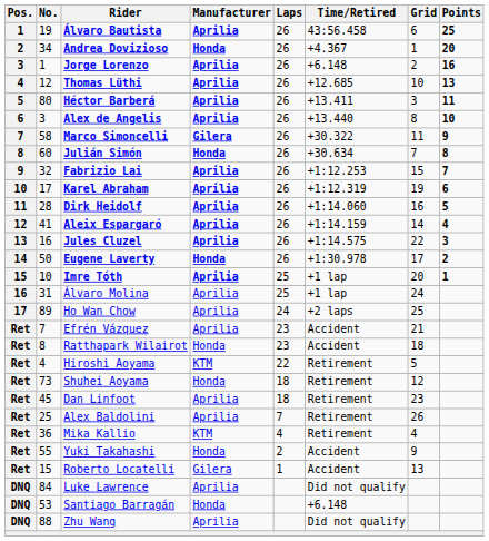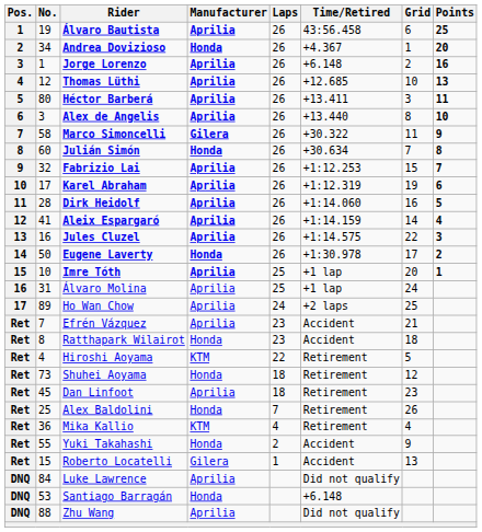 <table class="wikitable" style="font-size: 95%;">
 <tr>
 <th>Pos.</th>
 <th>No.</th>
 <th>Rider</th>
 <th>Manufacturer</th>
 <th>Laps</th>
 <th>Time/Retired</th>
 <th>Grid</th>
 <th>Points</th>
 </tr>
 <tr>
 <th>1</th>
 <td>19</td>
 <td> <strong><a href='#'>Álvaro Bautista</a></strong></td>
 <td><strong><a href='#'>Aprilia</a></strong></td>
 <td>26</td>
 <td>43:56.458</td>
 <td>6</td>
 <td><strong>25</strong></td>
 </tr>
 <tr>
 <th>2</th>
 <td>34</td>
 <td> <strong><a href='#'>Andrea Dovizioso</a></strong></td>
 <td><strong><a href='#'>Honda</a></strong></td>
 <td>26</td>
 <td>+4.367</td>
 <td>1</td>
 <td><strong>20</strong></td>
 </tr>
 <tr>
 <th>3</th>
 <td>1</td>
 <td> <strong><a href='#'>Jorge Lorenzo</a></strong></td>
 <td><strong><a href='#'>Aprilia</a></strong></td>
 <td>26</td>
 <td>+6.148</td>
 <td>2</td>
 <td><strong>16</strong></td>
 </tr>
 <tr>
 <th>4</th>
 <td>12</td>
 <td> <strong><a href='#'>Thomas Lüthi</a></strong></td>
 <td><strong><a href='#'>Aprilia</a></strong></td>
 <td>26</td>
 <td>+12.685</td>
 <td>10</td>
 <td><strong>13</strong></td>
 </tr>
 <tr>
 <th>5</th>
 <td>80</td>
 <td> <strong><a href='#'>Héctor Barberá</a></strong></td>
 <td><strong><a href='#'>Aprilia</a></strong></td>
 <td>26</td>
 <td>+13.411</td>
 <td>3</td>
 <td><strong>11</strong></td>
 </tr>
 <tr>
 <th>6</th>
 <td>3</td>
 <td> <strong><a href='#'>Alex de Angelis</a></strong></td>
 <td><strong><a href='#'>Aprilia</a></strong></td>
 <td>26</td>
 <td>+13.440</td>
 <td>8</td>
 <td><strong>10</strong></td>
 </tr>
 <tr>
 <th>7</th>
 <td>58</td>
 <td> <strong><a href='#'>Marco Simoncelli</a></strong></td>
 <td><strong><a href='#'>Gilera</a></strong></td>
 <td>26</td>
 <td>+30.322</td>
 <td>11</td>
 <td><strong>9</strong></td>
 </tr>
 <tr>
 <th>8</th>
 <td>60</td>
 <td> <strong><a href='#'>Julián Simón</a></strong></td>
 <td><strong><a href='#'>Honda</a></strong></td>
 <td>26</td>
 <td>+30.634</td>
 <td>7</td>
 <td><strong>8</strong></td>
 </tr>
 <tr>
 <th>9</th>
 <td>32</td>
 <td> <strong><a href='#'>Fabrizio Lai</a></strong></td>
 <td><strong><a href='#'>Aprilia</a></strong></td>
 <td>26</td>
 <td>+1:12.253</td>
 <td>15</td>
 <td><strong>7</strong></td>
 </tr>
 <tr>
 <th>10</th>
 <td>17</td>
 <td> <strong><a href='#'>Karel Abraham</a></strong></td>
 <td><strong><a href='#'>Aprilia</a></strong></td>
 <td>26</td>
 <td>+1:12.319</td>
 <td>19</td>
 <td><strong>6</strong></td>
 </tr>
 <tr>
 <th>11</th>
 <td>28</td>
 <td> <strong><a href='#'>Dirk Heidolf</a></strong></td>
 <td><strong><a href='#'>Aprilia</a></strong></td>
 <td>26</td>
 <td>+1:14.060</td>
 <td>16</td>
 <td><strong>5</strong></td>
 </tr>
 <tr>
 <th>12</th>
 <td>41</td>
 <td> <strong><a href='#'>Aleix Espargaró</a></strong></td>
 <td><strong><a href='#'>Aprilia</a></strong></td>
 <td>26</td>
 <td>+1:14.159</td>
 <td>14</td>
 <td><strong>4</strong></td>
 </tr>
 <tr>
 <th>13</th>
 <td>16</td>
 <td> <strong><a href='#'>Jules Cluzel</a></strong></td>
 <td><strong><a href='#'>Aprilia</a></strong></td>
 <td>26</td>
 <td>+1:14.575</td>
 <td>22</td>
 <td><strong>3</strong></td>
 </tr>
 <tr>
 <th>14</th>
 <td>50</td>
 <td> <strong><a href='#'>Eugene Laverty</a></strong></td>
 <td><strong><a href='#'>Honda</a></strong></td>
 <td>26</td>
 <td>+1:30.978</td>
 <td>17</td>
 <td><strong>2</strong></td>
 </tr>
 <tr>
 <th>15</th>
 <td>10</td>
 <td> <strong><a href='#'>Imre Tóth</a></strong></td>
 <td><strong><a href='#'>Aprilia</a></strong></td>
 <td>25</td>
 <td>+1 lap</td>
 <td>20</td>
 <td><strong>1</strong></td>
 </tr>
 <tr>
 <th>16</th>
 <td>31</td>
 <td> <a href='#'>Álvaro Molina</a></td>
 <td><a href='#'>Aprilia</a></td>
 <td>25</td>
 <td>+1 lap</td>
 <td>24</td>
 <td></td>
 </tr>
 <tr>
 <th>17</th>
 <td>89</td>
 <td> <a href='#'>Ho Wan Chow</a></td>
 <td><a href='#'>Aprilia</a></td>
 <td>24</td>
 <td>+2 laps</td>
 <td>25</td>
 <td></td>
 </tr>
 <tr>
 <th>Ret</th>
 <td>7</td>
 <td> <a href='#'>Efrén Vázquez</a></td>
 <td><a href='#'>Aprilia</a></td>
 <td>23</td>
 <td>Accident</td>
 <td>21</td>
 <td></td>
 </tr>
 <tr>
 <th>Ret</th>
 <td>8</td>
 <td> <a href='#'>Ratthapark Wilairot</a></td>
 <td><a href='#'>Honda</a></td>
 <td>23</td>
 <td>Accident</td>
 <td>18</td>
 <td></td>
 </tr>
 <tr>
 <th>Ret</th>
 <td>4</td>
 <td> <a href='#'>Hiroshi Aoyama</a></td>
 <td><a href='#'>KTM</a></td>
 <td>22</td>
 <td>Retirement</td>
 <td>5</td>
 <td></td>
 </tr>
 <tr>
 <th>Ret</th>
 <td>73</td>
 <td> <a href='#'>Shuhei Aoyama</a></td>
 <td><a href='#'>Honda</a></td>
 <td>18</td>
 <td>Retirement</td>
 <td>12</td>
 <td></td>
 </tr>
 <tr>
 <th>Ret</th>
 <td>45</td>
 <td> <a href='#'>Dan Linfoot</a></td>
 <td><a href='#'>Aprilia</a></td>
 <td>18</td>
 <td>Retirement</td>
 <td>23</td>
 <td></td>
 </tr>
 <tr>
 <th>Ret</th>
 <td>25</td>
 <td> <a href='#'>Alex Baldolini</a></td>
-<td><a href='#'>Aprilia</a></td>
+<td><a href='#'>Honda</a></td>
 <td>7</td>
 <td>Retirement</td>
 <td>26</td>
 <td></td>
 </tr>
 <tr>
 <th>Ret</th>
 <td>36</td>
 <td> <a href='#'>Mika Kallio</a></td>
 <td><a href='#'>KTM</a></td>
 <td>4</td>
 <td>Retirement</td>
 <td>4</td>
 <td></td>
 </tr>
 <tr>
 <th>Ret</th>
 <td>55</td>
 <td> <a href='#'>Yuki Takahashi</a></td>
 <td><a href='#'>Honda</a></td>
 <td>2</td>
 <td>Accident</td>
 <td>9</td>
 <td></td>
 </tr>
 <tr>
 <th>Ret</th>
 <td>15</td>
 <td> <a href='#'>Roberto Locatelli</a></td>
 <td><a href='#'>Gilera</a></td>
 <td>1</td>
 <td>Accident</td>
 <td>13</td>
 <td></td>
 </tr>
 <tr>
 <th>DNQ</th>
 <td>84</td>
 <td> <a href='#'>Luke Lawrence</a></td>
 <td><a href='#'>Aprilia</a></td>
 <td></td>
 <td>Did not qualify</td>
 <td></td>
 <td></td>
 </tr>
 <tr>
 <th>DNQ</th>
 <td>53</td>
 <td> <a href='#'>Santiago Barragán</a></td>
 <td><a href='#'>Honda</a></td>
 <td></td>
 <td>+6.148</td>
 <td></td>
 <td></td>
 </tr>
 <tr>
 <th>DNQ</th>
 <td>88</td>
 <td> <a href='#'>Zhu Wang</a></td>
 <td><a href='#'>Aprilia</a></td>
 <td></td>
 <td>Did not qualify</td>
 <td></td>
 <td></td>
 </tr>
 <tr>
 <th colspan=8></th>
 </tr>
 </table>
